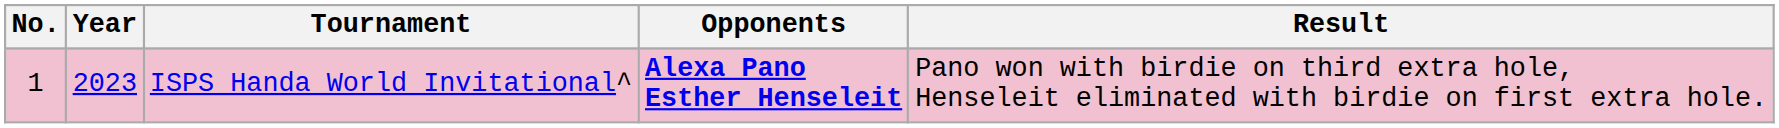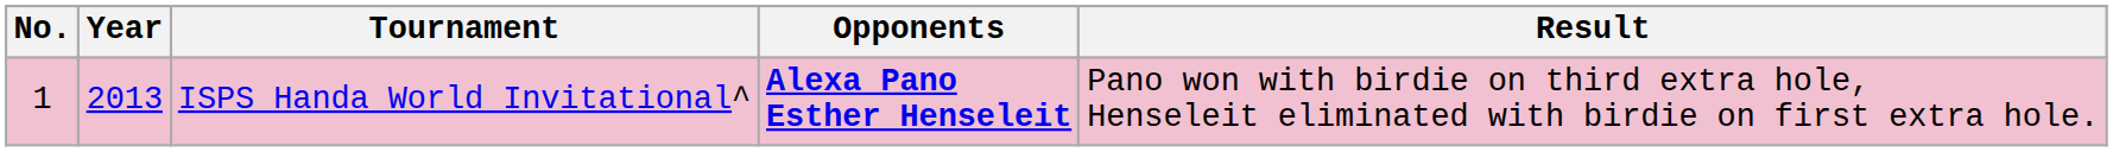 <table class="wikitable" style="font-size:95%;">
 <tr>
 <th>No.</th>
 <th>Year</th>
 <th>Tournament</th>
 <th>Opponents</th>
 <th>Result</th>
 </tr>
 <tr style="background:#F2C1D1;">
 <td align=center>1</td>
-<td><a href='#'>2023</a></td>
+<td><a href='#'>2013</a></td>
 <td><a href='#'>ISPS Handa World Invitational</a>^</td>
 <td><strong> <a href='#'>Alexa Pano</a> <br>  <a href='#'>Esther Henseleit</a></strong></td>
 <td>Pano won with birdie on third extra hole, <br> Henseleit eliminated with birdie on first extra hole.</td>
 </tr>
 </table>
